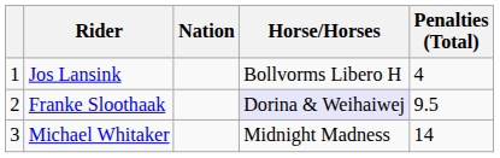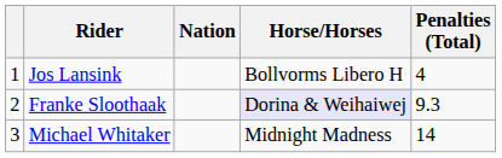 <table class="wikitable">
 <tr>
 <th></th>
 <th>Rider</th>
 <th>Nation</th>
 <th>Horse/Horses</th>
 <th>Penalties<br>(Total)</th>
 </tr>
 <tr>
 <td>1</td>
 <td><a href='#'>Jos Lansink</a></td>
 <td></td>
 <td>Bollvorms Libero H</td>
 <td>4</td>
 </tr>
 <tr>
 <td>2</td>
 <td><a href='#'>Franke Sloothaak</a></td>
 <td></td>
 <td style="background: lavender;">Dorina & Weihaiwej</td>
-<td>9.5</td>
+<td>9.3</td>
 </tr>
 <tr>
 <td>3</td>
 <td><a href='#'>Michael Whitaker</a></td>
 <td></td>
 <td>Midnight Madness</td>
 <td>14</td>
 </tr>
 </table>
